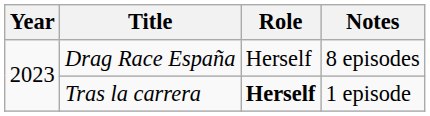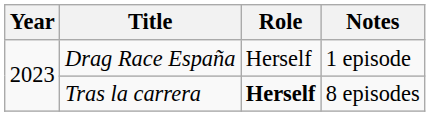 <table class="wikitable">
 <tr>
 <th>Year</th>
 <th>Title</th>
 <th>Role</th>
 <th>Notes</th>
 </tr>
 <tr>
 <td rowspan="2">2023</td>
 <td><em>Drag Race España</em></td>
 <td>Herself</td>
-<td>8 episodes</td>
+<td>1 episode</td>
 </tr>
 <tr>
 <td><em>Tras la carrera</em></td>
 <td><strong>Herself</strong></td>
-<td>1 episode</td>
+<td>8 episodes</td>
 </tr>
 </table>
